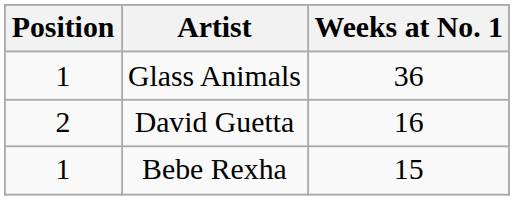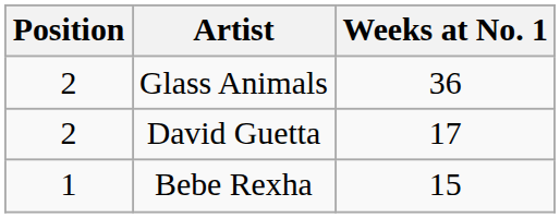 <table class="wikitable">
 <tr>
 <th style="text-align: center;">Position</th>
 <th style="text-align: center;">Artist</th>
 <th style="text-align: center;">Weeks at No. 1</th>
 </tr>
 <tr>
-<td style="text-align: center;">1</td>
+<td style="text-align: center;">2</td>
 <td style="text-align: center;">Glass Animals</td>
 <td style="text-align: center;">36</td>
 </tr>
 <tr>
 <td style="text-align: center;">2</td>
 <td style="text-align: center;">David Guetta</td>
-<td style="text-align: center;">16</td>
+<td style="text-align: center;">17</td>
 </tr>
 <tr>
 <td style="text-align: center;">1</td>
 <td style="text-align: center;">Bebe Rexha</td>
 <td style="text-align: center;">15</td>
 </tr>
 </table>
